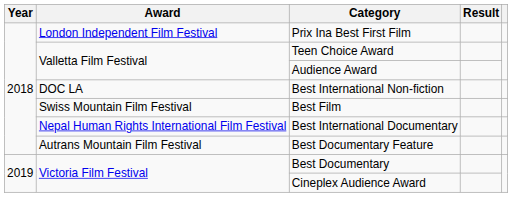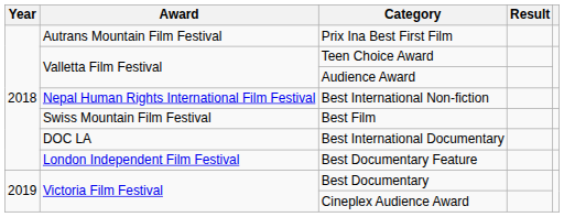 <table class="wikitable sortable">
 <tr>
 <th>Year</th>
 <th>Award</th>
 <th>Category</th>
 <th>Result</th>
 <th class="unsortable"></th>
 </tr>
 <tr>
 <td rowspan="7">2018</td>
-<td><a href='#'>London Independent Film Festival</a></td>
+<td>Autrans Mountain Film Festival</td>
 <td>Prix Ina Best First Film</td>
 <td></td>
 <td style="text-align:center;"></td>
 </tr>
 <tr>
 <td rowspan="2">Valletta Film Festival</td>
 <td>Teen Choice Award</td>
 <td></td>
 <td rowspan="2"></td>
 </tr>
 <tr>
 <td>Audience Award</td>
 <td></td>
 </tr>
 <tr>
-<td>DOC LA</td>
+<td><a href='#'>Nepal Human Rights International Film Festival</a></td>
 <td>Best International Non-fiction</td>
 <td></td>
 <td></td>
 </tr>
 <tr>
 <td>Swiss Mountain Film Festival</td>
 <td>Best Film</td>
 <td></td>
 <td></td>
 </tr>
 <tr>
-<td><a href='#'>Nepal Human Rights International Film Festival</a></td>
+<td>DOC LA</td>
 <td>Best International Documentary</td>
 <td></td>
 <td></td>
 </tr>
 <tr>
-<td>Autrans Mountain Film Festival</td>
+<td><a href='#'>London Independent Film Festival</a></td>
 <td>Best Documentary Feature</td>
 <td></td>
 <td></td>
 </tr>
 <tr>
 <td rowspan="2">2019</td>
 <td rowspan="2"><a href='#'>Victoria Film Festival</a></td>
 <td>Best Documentary</td>
 <td></td>
 <td rowspan="2"></td>
 </tr>
 <tr>
 <td>Cineplex Audience Award</td>
 <td></td>
 </tr>
 </table>
